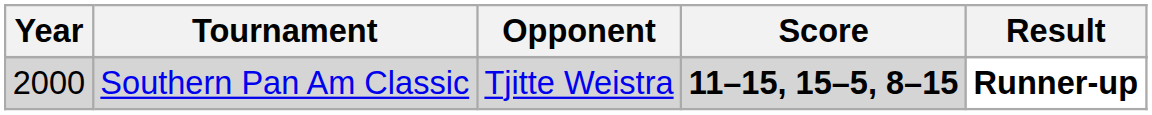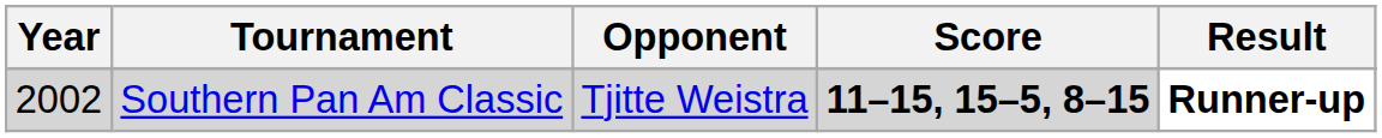 <table class="sortable wikitable" style="font-size: 90%;">
 <tr>
 <th>Year</th>
 <th>Tournament</th>
 <th>Opponent</th>
 <th>Score</th>
 <th>Result</th>
 </tr>
 <tr>
 </tr>
 <tr style="background:#D5D5D5">
-<td align="center">2000</td>
+<td align="center">2002</td>
 <td align="left"><a href='#'>Southern Pan Am Classic</a></td>
 <td align="left"> <a href='#'>Tjitte Weistra</a></td>
 <td align="left"><strong>11–15, 15–5, 8–15</strong></td>
 <td style="text-align:left; background:white"> <strong>Runner-up</strong></td>
 </tr>
 </table>
